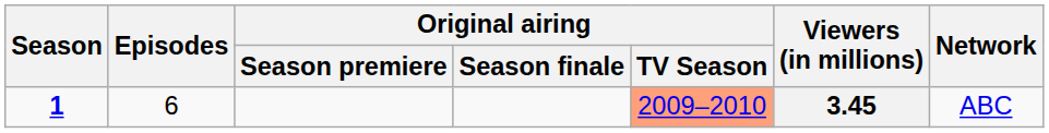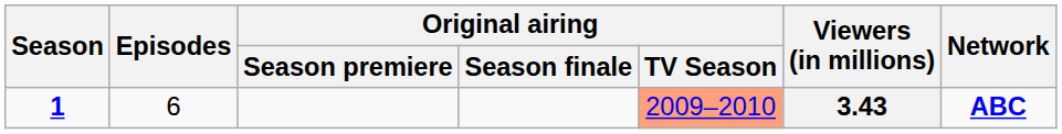 <table style="text-align:center;" class="wikitable plainrowheaders" border="1">
 <tr>
 <th rowspan="2">Season</th>
 <th rowspan="2">Episodes</th>
 <th colspan="3">Original airing</th>
 <th rowspan="2">Viewers<br>(in millions)<br></th>
 <th rowspan="2">Network</th>
 </tr>
 <tr>
 <th>Season premiere</th>
 <th>Season finale</th>
 <th>TV Season</th>
 </tr>
 <tr>
 <td><strong><a href='#'>1</a></strong></td>
 <td>6</td>
 <td></td>
 <td></td>
 <td style="background: lightsalmon;"><a href='#'>2009–2010</a></td>
-<th style="text-align:center">3.45</th>
-<td style="text-align:center"><a href='#'>ABC</a></td>
+<th style="text-align:center">3.43</th>
+<td style="text-align:center"><strong><a href='#'>ABC</a></strong></td>
 </tr>
 </table>
